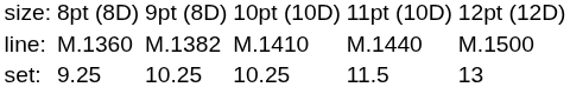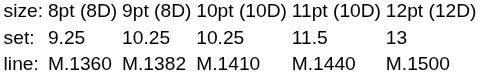 <table style="margin-left:40px;">
 <tr>
 <td>size:</td>
 <td>8pt (8D)</td>
 <td>9pt (8D)</td>
 <td>10pt (10D)</td>
 <td>11pt (10D)</td>
 <td>12pt (12D)</td>
 </tr>
 <tr>
+<td>set:</td>
+<td>9.25</td>
+<td>10.25</td>
+<td>10.25</td>
+<td>11.5</td>
+<td>13</td>
+</tr>
+<tr>
 <td>line:</td>
 <td>M.1360</td>
 <td>M.1382</td>
 <td>M.1410</td>
 <td>M.1440</td>
 <td>M.1500</td>
 </tr>
-<tr>
-<td>set:</td>
-<td>9.25</td>
-<td>10.25</td>
-<td>10.25</td>
-<td>11.5</td>
-<td>13</td>
-</tr>
 </table>
